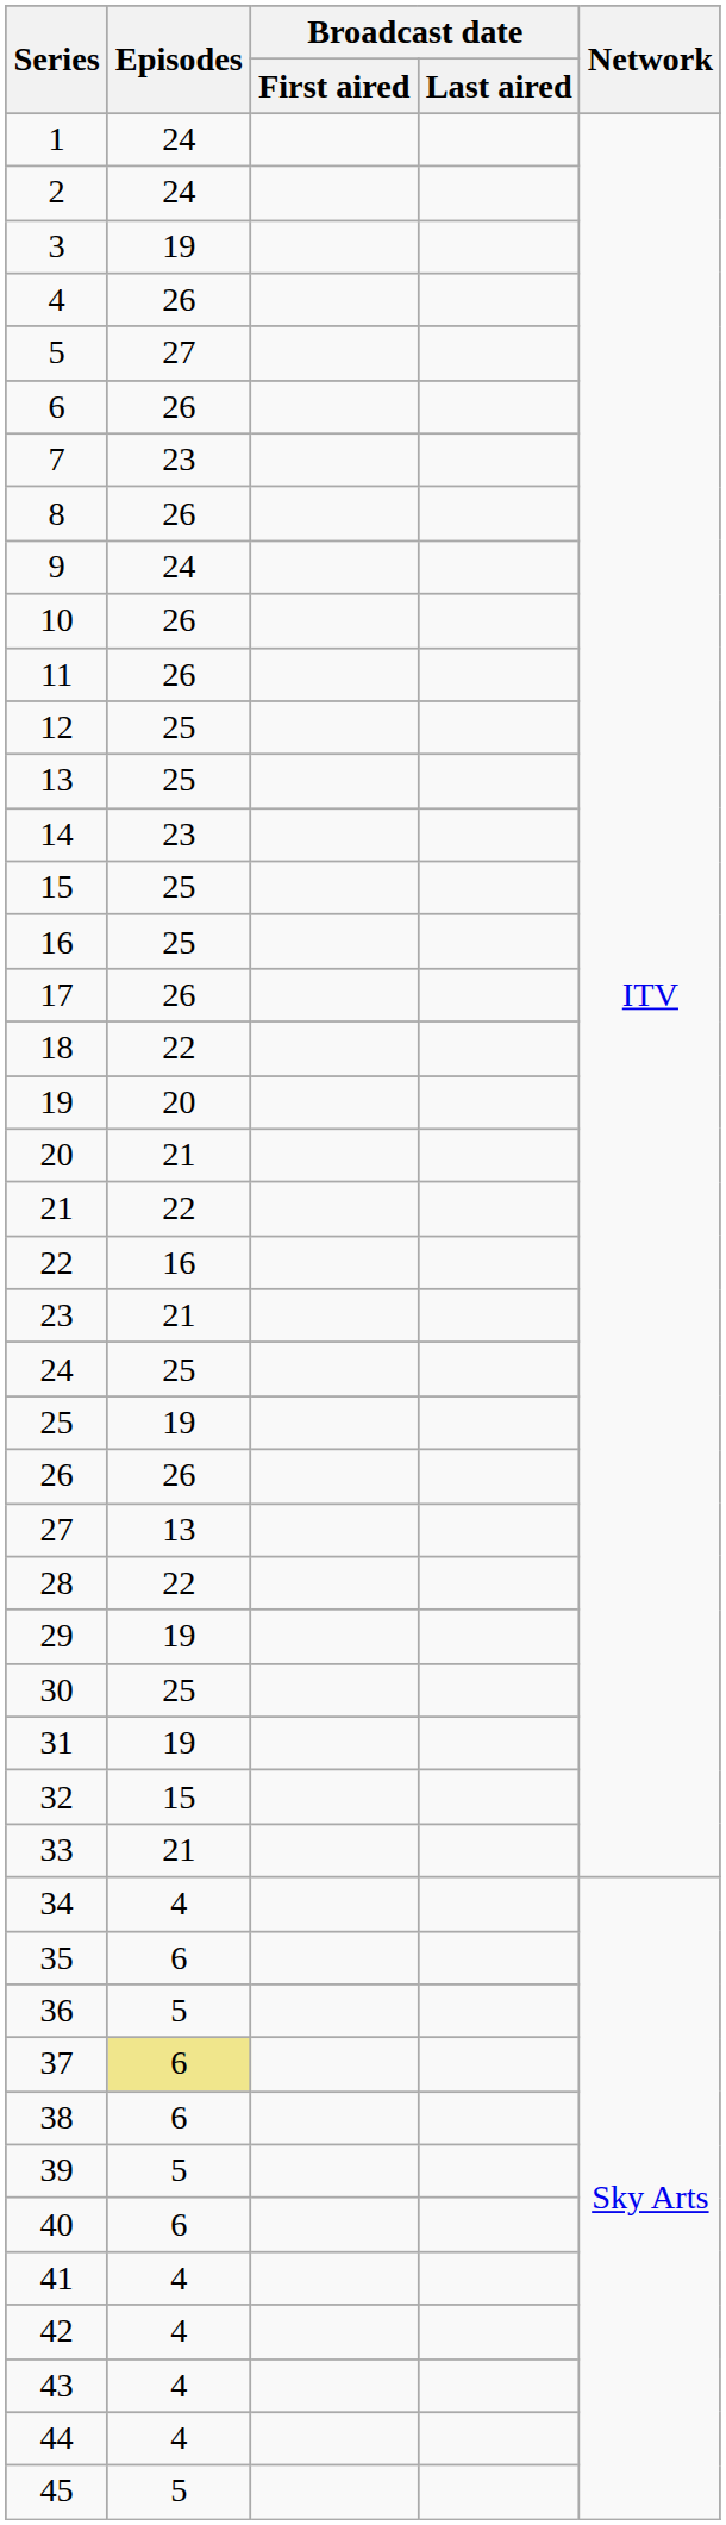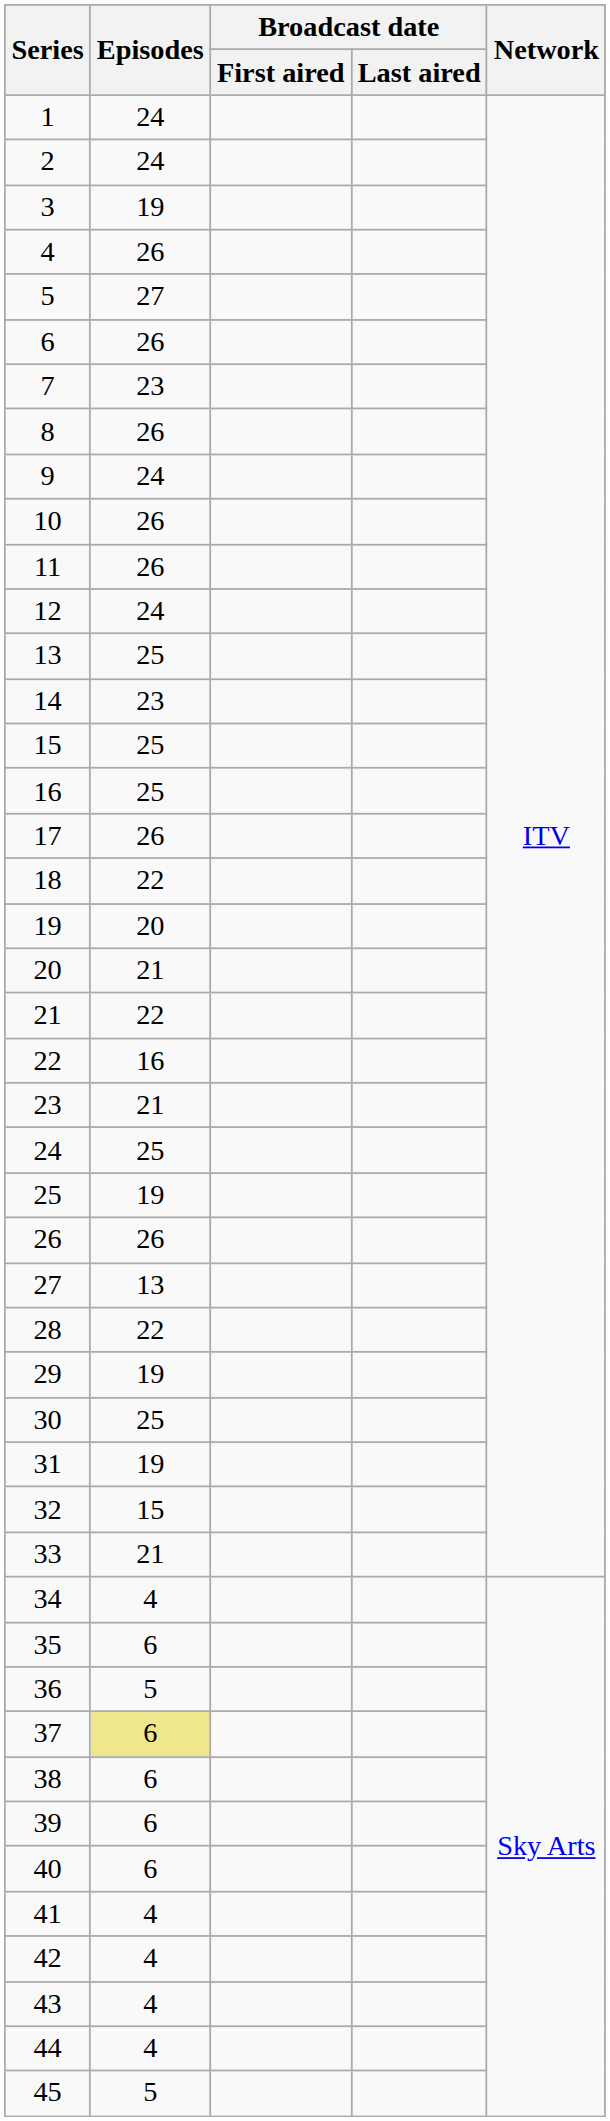 <table class="wikitable" style="text-align:center;">
 <tr>
 <th rowspan="2">Series</th>
 <th rowspan="2">Episodes</th>
 <th colspan="2">Broadcast date</th>
 <th rowspan="2">Network</th>
 </tr>
 <tr>
 <th>First aired</th>
 <th>Last aired</th>
 </tr>
 <tr>
 <td>1</td>
 <td>24</td>
 <td></td>
 <td></td>
 <td rowspan="33"><a href='#'>ITV</a></td>
 </tr>
 <tr>
 <td>2</td>
 <td>24</td>
 <td></td>
 <td></td>
 </tr>
 <tr>
 <td>3</td>
 <td>19</td>
 <td></td>
 <td></td>
 </tr>
 <tr>
 <td>4</td>
 <td>26</td>
 <td></td>
 <td></td>
 </tr>
 <tr>
 <td>5</td>
 <td>27</td>
 <td></td>
 <td></td>
 </tr>
 <tr>
 <td>6</td>
 <td>26</td>
 <td></td>
 <td></td>
 </tr>
 <tr>
 <td>7</td>
 <td>23</td>
 <td></td>
 <td></td>
 </tr>
 <tr>
 <td>8</td>
 <td>26</td>
 <td></td>
 <td></td>
 </tr>
 <tr>
 <td>9</td>
 <td>24</td>
 <td></td>
 <td></td>
 </tr>
 <tr>
 <td>10</td>
 <td>26</td>
 <td></td>
 <td></td>
 </tr>
 <tr>
 <td>11</td>
 <td>26</td>
 <td></td>
 <td></td>
 </tr>
 <tr>
 <td>12</td>
-<td>25</td>
+<td>24</td>
 <td></td>
 <td></td>
 </tr>
 <tr>
 <td>13</td>
 <td>25</td>
 <td></td>
 <td></td>
 </tr>
 <tr>
 <td>14</td>
 <td>23</td>
 <td></td>
 <td></td>
 </tr>
 <tr>
 <td>15</td>
 <td>25</td>
 <td></td>
 <td></td>
 </tr>
 <tr>
 <td>16</td>
 <td>25</td>
 <td></td>
 <td></td>
 </tr>
 <tr>
 <td>17</td>
 <td>26</td>
 <td></td>
 <td></td>
 </tr>
 <tr>
 <td>18</td>
 <td>22</td>
 <td></td>
 <td></td>
 </tr>
 <tr>
 <td>19</td>
 <td>20</td>
 <td></td>
 <td></td>
 </tr>
 <tr>
 <td>20</td>
 <td>21</td>
 <td></td>
 <td></td>
 </tr>
 <tr>
 <td>21</td>
 <td>22</td>
 <td></td>
 <td></td>
 </tr>
 <tr>
 <td>22</td>
 <td>16</td>
 <td></td>
 <td></td>
 </tr>
 <tr>
 <td>23</td>
 <td>21</td>
 <td></td>
 <td></td>
 </tr>
 <tr>
 <td>24</td>
 <td>25</td>
 <td></td>
 <td></td>
 </tr>
 <tr>
 <td>25</td>
 <td>19</td>
 <td></td>
 <td></td>
 </tr>
 <tr>
 <td>26</td>
 <td>26</td>
 <td></td>
 <td></td>
 </tr>
 <tr>
 <td>27</td>
 <td>13</td>
 <td></td>
 <td></td>
 </tr>
 <tr>
 <td>28</td>
 <td>22</td>
 <td></td>
 <td></td>
 </tr>
 <tr>
 <td>29</td>
 <td>19</td>
 <td></td>
 <td></td>
 </tr>
 <tr>
 <td>30</td>
 <td>25</td>
 <td></td>
 <td></td>
 </tr>
 <tr>
 <td>31</td>
 <td>19</td>
 <td></td>
 <td></td>
 </tr>
 <tr>
 <td>32</td>
 <td>15</td>
 <td></td>
 <td></td>
 </tr>
 <tr>
 <td>33</td>
 <td>21</td>
 <td></td>
 <td></td>
 </tr>
 <tr>
 <td>34</td>
 <td>4</td>
 <td></td>
 <td></td>
 <td rowspan="12"><a href='#'>Sky Arts</a></td>
 </tr>
 <tr>
 <td>35</td>
 <td>6</td>
 <td></td>
 <td></td>
 </tr>
 <tr>
 <td>36</td>
 <td>5</td>
 <td></td>
 <td></td>
 </tr>
 <tr>
 <td>37</td>
 <td style="background: khaki;">6</td>
 <td></td>
 <td></td>
 </tr>
 <tr>
 <td>38</td>
 <td>6</td>
 <td></td>
 <td></td>
 </tr>
 <tr>
 <td>39</td>
-<td>5</td>
+<td>6</td>
 <td></td>
 <td></td>
 </tr>
 <tr>
 <td>40</td>
 <td>6</td>
 <td></td>
 <td></td>
 </tr>
 <tr>
 <td>41</td>
 <td>4</td>
 <td></td>
 <td></td>
 </tr>
 <tr>
 <td>42</td>
 <td>4</td>
 <td></td>
 <td></td>
 </tr>
 <tr>
 <td>43</td>
 <td>4</td>
 <td></td>
 <td></td>
 </tr>
 <tr>
 <td>44</td>
 <td>4</td>
 <td></td>
 <td></td>
 </tr>
 <tr>
 <td>45</td>
 <td>5</td>
 <td></td>
 <td></td>
 </tr>
 </table>
